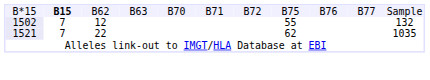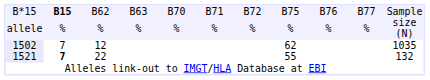 <table border="0" cellspacing="0" cellpadding="0" align="left" style="text-align:center; background:#ffffff; margin-right: 3em; border:2px #e0e0ff solid;">
 <tr style="background:#f0f0ff">
 <td style="width:50px">B*15</td>
 <td style="width:50px"><strong>B15</strong></td>
 <td style="width:50px">B62</td>
 <td style="width:50px">B63</td>
 <td style="width:50px">B70</td>
 <td style="width:50px">B71</td>
 <td style="width:50px">B72</td>
 <td style="width:50px">B75</td>
 <td style="width:50px">B76</td>
 <td style="width:50px">B77</td>
 <td style="width:50px">Sample</td>
 </tr>
+<tr style="background:#f0f0ff">
+<td>allele</td>
+<td>%</td>
+<td>%</td>
+<td>%</td>
+<td>%</td>
+<td>%</td>
+<td>%</td>
+<td>%</td>
+<td>%</td>
+<td>%</td>
+<td>size (N)</td>
+</tr>
 <tr>
 <td style = "background:#e8e8f8">1502</td>
 <td>7</td>
 <td>12</td>
+<td></td>
+<td></td>
+<td></td>
+<td></td>
+<td>62</td>
+<td></td>
+<td></td>
+<td>1035</td>
+</tr>
+<tr>
+<td style = "background:#e8e8f8">1521</td>
+<td><strong>7</strong></td>
+<td>22</td>
 <td></td>
 <td></td>
 <td></td>
 <td></td>
 <td>55</td>
 <td></td>
 <td></td>
 <td>132</td>
 </tr>
 <tr>
-<td style = "background:#e8e8f8">1521</td>
-<td>7</td>
-<td>22</td>
-<td></td>
-<td></td>
-<td></td>
-<td></td>
-<td>62</td>
-<td></td>
-<td></td>
-<td>1035</td>
-</tr>
-<tr>
 <td colspan = 10>Alleles link-out to <a href='#'>IMGT</a>/<a href='#'>HLA</a> Database at <a href='#'>EBI</a></td>
 </tr>
 </table>
